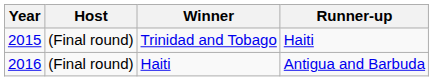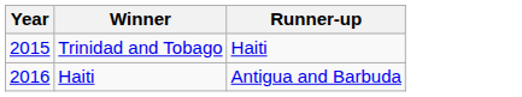 <table class="wikitable">
 <tr>
 <th>Year</th>
-<th>Host</th>
 <th>Winner</th>
 <th>Runner-up</th>
 </tr>
 <tr>
 <td><a href='#'>2015</a></td>
-<td> (Final round)</td>
 <td><a href='#'>Trinidad and Tobago</a></td>
 <td><a href='#'>Haiti</a></td>
 </tr>
 <tr>
 <td><a href='#'>2016</a></td>
-<td> (Final round)</td>
 <td><a href='#'>Haiti</a></td>
 <td><a href='#'>Antigua and Barbuda</a></td>
 </tr>
 </table>
